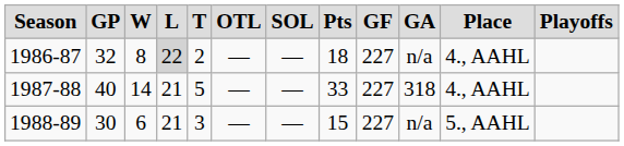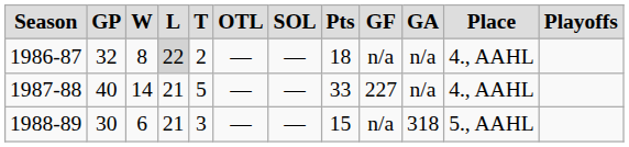 <table class="wikitable">
 <tr style="font-weight:bold; background-color:#dddddd;" align="center" |>
 <td>Season</td>
 <td>GP</td>
 <td>W</td>
 <td>L</td>
 <td>T</td>
 <td>OTL</td>
 <td>SOL</td>
 <td>Pts</td>
 <td>GF</td>
 <td>GA</td>
 <td>Place</td>
 <td>Playoffs</td>
 </tr>
 <tr align="center">
 <td>1986-87</td>
 <td>32</td>
 <td>8</td>
 <td style="background: lightgrey;">22</td>
 <td>2</td>
 <td>—</td>
 <td>—</td>
 <td>18</td>
-<td>227</td>
+<td>n/a</td>
 <td>n/a</td>
 <td align="left">4., AAHL</td>
 <td></td>
 </tr>
 <tr align="center">
 <td>1987-88</td>
 <td>40</td>
 <td>14</td>
 <td>21</td>
 <td>5</td>
 <td>—</td>
 <td>—</td>
 <td>33</td>
 <td>227</td>
-<td>318</td>
+<td>n/a</td>
 <td align="left">4., AAHL</td>
 <td></td>
 </tr>
 <tr align="center">
 <td>1988-89</td>
 <td>30</td>
 <td>6</td>
 <td>21</td>
 <td>3</td>
 <td>—</td>
 <td>—</td>
 <td>15</td>
-<td>227</td>
 <td>n/a</td>
+<td>318</td>
 <td align="left">5., AAHL</td>
 <td></td>
 </tr>
 </table>
